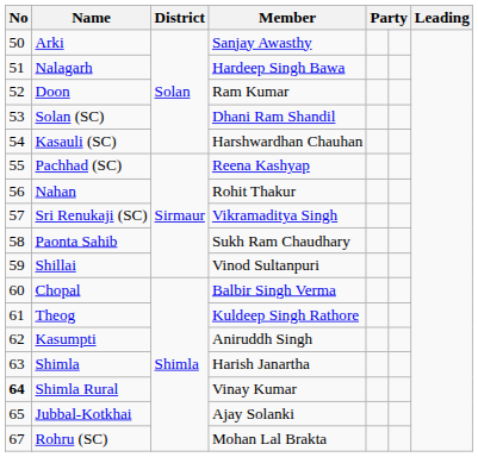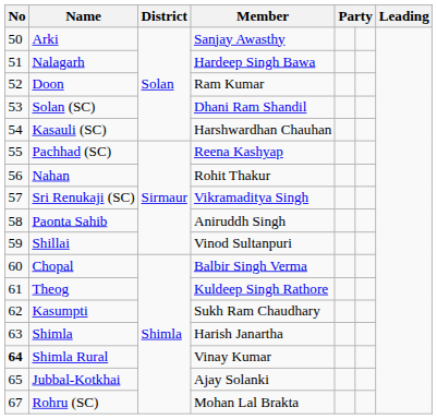 <table class="wikitable sortable">
 <tr>
 <th>No</th>
 <th>Name</th>
 <th>District</th>
 <th>Member</th>
 <th colspan="2">Party</th>
 <th colspan="2">Leading<br></th>
 </tr>
 <tr>
 <td>50</td>
 <td><a href='#'>Arki</a></td>
 <td rowspan="5"><a href='#'>Solan</a></td>
 <td><a href='#'>Sanjay Awasthy</a></td>
 <td></td>
 <td></td>
 </tr>
 <tr>
 <td>51</td>
 <td><a href='#'>Nalagarh</a></td>
 <td><a href='#'>Hardeep Singh Bawa</a></td>
 <td></td>
 <td></td>
 </tr>
 <tr>
 <td>52</td>
 <td><a href='#'>Doon</a></td>
 <td>Ram Kumar</td>
 <td></td>
 <td></td>
 </tr>
 <tr>
 <td>53</td>
 <td><a href='#'>Solan</a> (SC)</td>
 <td><a href='#'>Dhani Ram Shandil</a></td>
 <td></td>
 <td></td>
 </tr>
 <tr>
 <td>54</td>
 <td><a href='#'>Kasauli</a> (SC)</td>
 <td>Harshwardhan Chauhan</td>
 <td></td>
 <td></td>
 </tr>
 <tr>
 <td>55</td>
 <td><a href='#'>Pachhad</a> (SC)</td>
 <td rowspan="5"><a href='#'>Sirmaur</a></td>
 <td><a href='#'>Reena Kashyap</a></td>
 <td></td>
 <td></td>
 </tr>
 <tr>
 <td>56</td>
 <td><a href='#'>Nahan</a></td>
 <td>Rohit Thakur</td>
 <td></td>
 <td></td>
 </tr>
 <tr>
 <td>57</td>
 <td><a href='#'>Sri Renukaji</a> (SC)</td>
 <td><a href='#'>Vikramaditya Singh</a></td>
 <td></td>
 <td></td>
 </tr>
 <tr>
 <td>58</td>
 <td><a href='#'>Paonta Sahib</a></td>
-<td>Sukh Ram Chaudhary</td>
+<td>Aniruddh Singh</td>
 <td></td>
 <td></td>
 </tr>
 <tr>
 <td>59</td>
 <td><a href='#'>Shillai</a></td>
 <td>Vinod Sultanpuri</td>
 <td></td>
 <td></td>
 </tr>
 <tr>
 <td>60</td>
 <td><a href='#'>Chopal</a></td>
 <td rowspan="7"><a href='#'>Shimla</a></td>
 <td><a href='#'>Balbir Singh Verma</a></td>
 <td></td>
 <td></td>
 </tr>
 <tr>
 <td>61</td>
 <td><a href='#'>Theog</a></td>
 <td><a href='#'>Kuldeep Singh Rathore</a></td>
 <td></td>
 <td></td>
 </tr>
 <tr>
 <td>62</td>
 <td><a href='#'>Kasumpti</a></td>
-<td>Aniruddh Singh</td>
+<td>Sukh Ram Chaudhary</td>
 <td></td>
 <td></td>
 </tr>
 <tr>
 <td>63</td>
 <td><a href='#'>Shimla</a></td>
 <td>Harish Janartha</td>
 <td></td>
 <td></td>
 </tr>
 <tr>
 <td><strong>64</strong></td>
 <td><a href='#'>Shimla Rural</a></td>
 <td>Vinay Kumar</td>
 <td></td>
 <td></td>
 </tr>
 <tr>
 <td>65</td>
 <td><a href='#'>Jubbal-Kotkhai</a></td>
 <td>Ajay Solanki</td>
 <td></td>
 <td></td>
 </tr>
 <tr>
 <td>67</td>
 <td><a href='#'>Rohru</a> (SC)</td>
 <td>Mohan Lal Brakta</td>
 <td></td>
 <td></td>
 </tr>
 </table>
